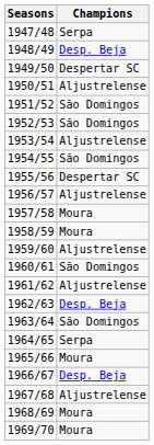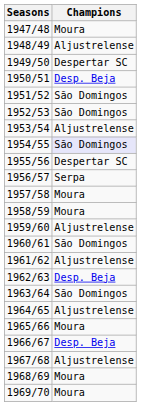 <table class="wikitable" style="text-align:left">
 <tr>
 <th style= width="80px">Seasons</th>
 <th style= width="200px">Champions</th>
 </tr>
 <tr>
 <td>1947/48</td>
-<td>Serpa</td>
+<td>Moura</td>
 </tr>
 <tr>
 <td>1948/49</td>
-<td><a href='#'>Desp. Beja</a></td>
+<td>Aljustrelense</td>
 </tr>
 <tr>
 <td>1949/50</td>
 <td>Despertar SC</td>
 </tr>
 <tr>
 <td>1950/51</td>
-<td>Aljustrelense</td>
+<td><a href='#'>Desp. Beja</a></td>
 </tr>
 <tr>
 <td>1951/52</td>
 <td>São Domingos</td>
 </tr>
 <tr>
 <td>1952/53</td>
 <td>São Domingos</td>
 </tr>
 <tr>
 <td>1953/54</td>
 <td>Aljustrelense</td>
 </tr>
 <tr>
 <td>1954/55</td>
-<td>São Domingos</td>
+<td style="background: lavender;">São Domingos</td>
 </tr>
 <tr>
 <td>1955/56</td>
 <td>Despertar SC</td>
 </tr>
 <tr>
 <td>1956/57</td>
-<td>Aljustrelense</td>
+<td>Serpa</td>
 </tr>
 <tr>
 <td>1957/58</td>
 <td>Moura</td>
 </tr>
 <tr>
 <td>1958/59</td>
 <td>Moura</td>
 </tr>
 <tr>
 <td>1959/60</td>
 <td>Aljustrelense</td>
 </tr>
 <tr>
 <td>1960/61</td>
 <td>São Domingos</td>
 </tr>
 <tr>
 <td>1961/62</td>
 <td>Aljustrelense</td>
 </tr>
 <tr>
 <td>1962/63</td>
 <td><a href='#'>Desp. Beja</a></td>
 </tr>
 <tr>
 <td>1963/64</td>
 <td>São Domingos</td>
 </tr>
 <tr>
 <td>1964/65</td>
-<td>Serpa</td>
+<td>Aljustrelense</td>
 </tr>
 <tr>
 <td>1965/66</td>
 <td>Moura</td>
 </tr>
 <tr>
 <td>1966/67</td>
 <td><a href='#'>Desp. Beja</a></td>
 </tr>
 <tr>
 <td>1967/68</td>
 <td>Aljustrelense</td>
 </tr>
 <tr>
 <td>1968/69</td>
 <td>Moura</td>
 </tr>
 <tr>
 <td>1969/70</td>
 <td>Moura</td>
 </tr>
 </table>
